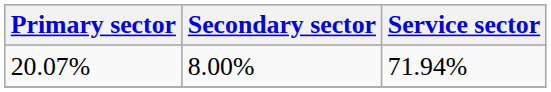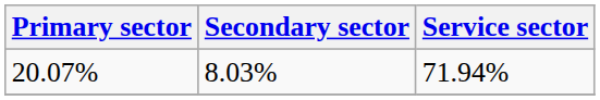 <table class="wikitable" border="1">
 <tr>
 <th><a href='#'>Primary sector</a></th>
 <th><a href='#'>Secondary sector</a></th>
 <th><a href='#'>Service sector</a></th>
 </tr>
 <tr>
 <td>20.07%</td>
-<td>8.00%</td>
+<td>8.03%</td>
 <td>71.94%</td>
 </tr>
 <tr>
 </tr>
 </table>
